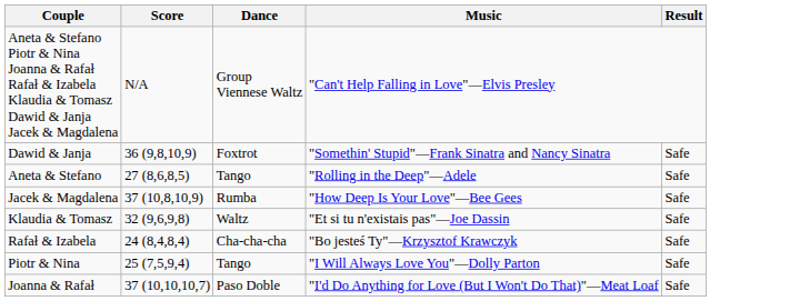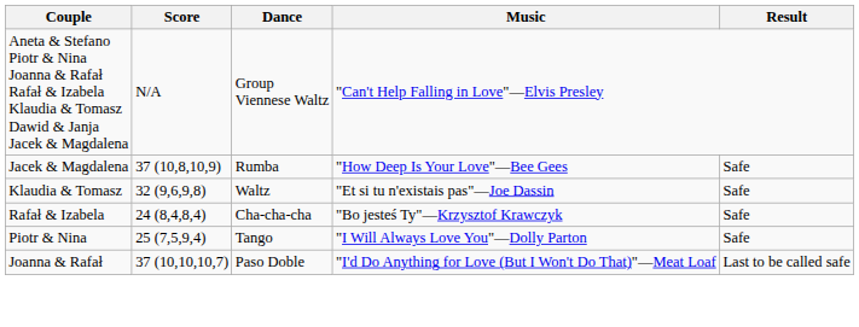 <table class="wikitable">
 <tr>
 <th>Couple</th>
 <th>Score</th>
 <th>Dance</th>
 <th>Music</th>
 <th>Result</th>
 </tr>
 <tr>
 <td>Aneta & Stefano<br>Piotr & Nina<br>Joanna & Rafał<br>Rafał & Izabela<br>Klaudia & Tomasz<br>Dawid & Janja<br>Jacek & Magdalena</td>
 <td>N/A</td>
 <td>Group <br> Viennese Waltz</td>
 <td colspan="2">"<a href='#'>Can't Help Falling in Love</a>"—<a href='#'>Elvis Presley</a></td>
-</tr>
-<tr>
-<td>Dawid & Janja</td>
-<td>36 (9,8,10,9)</td>
-<td>Foxtrot</td>
-<td>"<a href='#'>Somethin' Stupid</a>"—<a href='#'>Frank Sinatra</a> and <a href='#'>Nancy Sinatra</a></td>
-<td>Safe</td>
-</tr>
-<tr>
-<td>Aneta & Stefano</td>
-<td>27 (8,6,8,5)</td>
-<td>Tango</td>
-<td>"<a href='#'>Rolling in the Deep</a>"—<a href='#'>Adele</a></td>
-<td>Safe</td>
 </tr>
 <tr>
 <td>Jacek & Magdalena</td>
 <td>37 (10,8,10,9)</td>
 <td>Rumba</td>
 <td>"<a href='#'>How Deep Is Your Love</a>"—<a href='#'>Bee Gees</a></td>
 <td>Safe</td>
 </tr>
 <tr>
 <td>Klaudia & Tomasz</td>
 <td>32 (9,6,9,8)</td>
 <td>Waltz</td>
 <td>"Et si tu n'existais pas"—<a href='#'>Joe Dassin</a></td>
 <td>Safe</td>
 </tr>
 <tr>
 <td>Rafał & Izabela</td>
 <td>24 (8,4,8,4)</td>
 <td>Cha-cha-cha</td>
 <td>"Bo jesteś Ty"—<a href='#'>Krzysztof Krawczyk</a></td>
 <td>Safe</td>
 </tr>
 <tr>
 <td>Piotr & Nina</td>
 <td>25 (7,5,9,4)</td>
 <td>Tango</td>
 <td>"<a href='#'>I Will Always Love You</a>"—<a href='#'>Dolly Parton</a></td>
 <td>Safe</td>
 </tr>
 <tr>
 <td>Joanna & Rafał</td>
 <td>37 (10,10,10,7)</td>
 <td>Paso Doble</td>
 <td>"<a href='#'>I'd Do Anything for Love (But I Won't Do That)</a>"—<a href='#'>Meat Loaf</a></td>
-<td>Safe</td>
+<td>Last to be called safe</td>
 </tr>
 </table>
